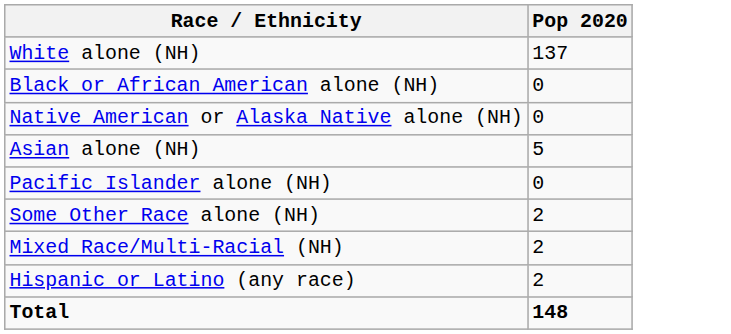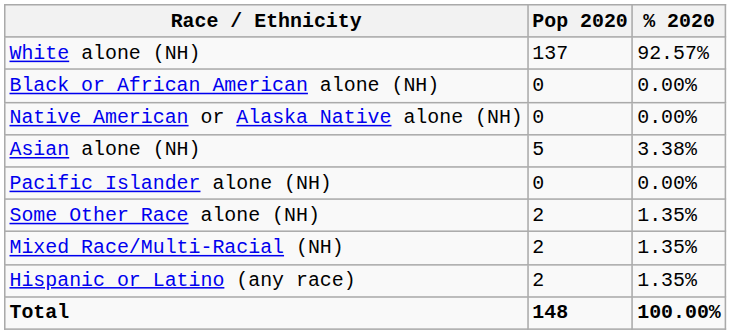 <table class="wikitable">
 <tr>
 <th>Race / Ethnicity</th>
 <th>Pop 2020</th>
+<th>% 2020</th>
 </tr>
 <tr>
 <td><a href='#'>White</a> alone (NH)</td>
 <td>137</td>
+<td>92.57%</td>
 </tr>
 <tr>
 <td><a href='#'>Black or African American</a> alone (NH)</td>
 <td>0</td>
+<td>0.00%</td>
 </tr>
 <tr>
 <td><a href='#'>Native American</a> or <a href='#'>Alaska Native</a> alone (NH)</td>
 <td>0</td>
+<td>0.00%</td>
 </tr>
 <tr>
 <td><a href='#'>Asian</a> alone (NH)</td>
 <td>5</td>
+<td>3.38%</td>
 </tr>
 <tr>
 <td><a href='#'>Pacific Islander</a> alone (NH)</td>
 <td>0</td>
+<td>0.00%</td>
 </tr>
 <tr>
 <td><a href='#'>Some Other Race</a> alone (NH)</td>
 <td>2</td>
+<td>1.35%</td>
 </tr>
 <tr>
 <td><a href='#'>Mixed Race/Multi-Racial</a> (NH)</td>
 <td>2</td>
+<td>1.35%</td>
 </tr>
 <tr>
 <td><a href='#'>Hispanic or Latino</a> (any race)</td>
 <td>2</td>
+<td>1.35%</td>
 </tr>
 <tr>
 <td><strong>Total</strong></td>
 <td><strong>148</strong></td>
+<td><strong>100.00%</strong></td>
 </tr>
 </table>
